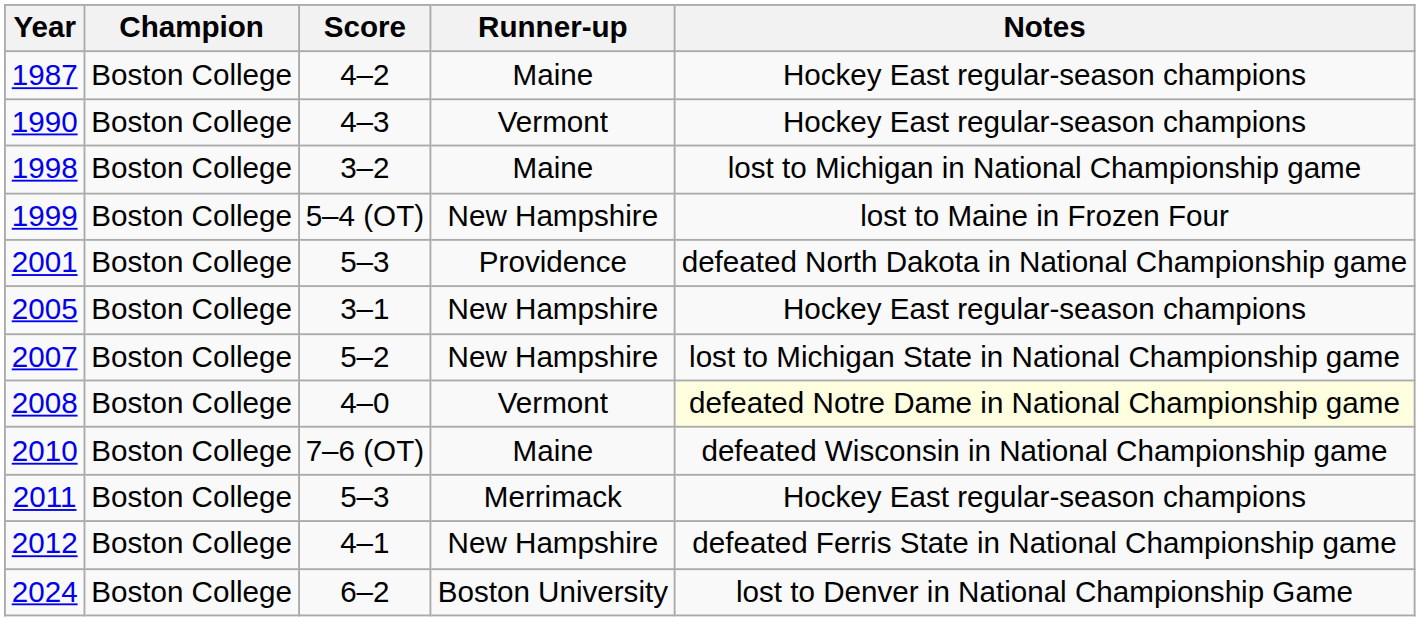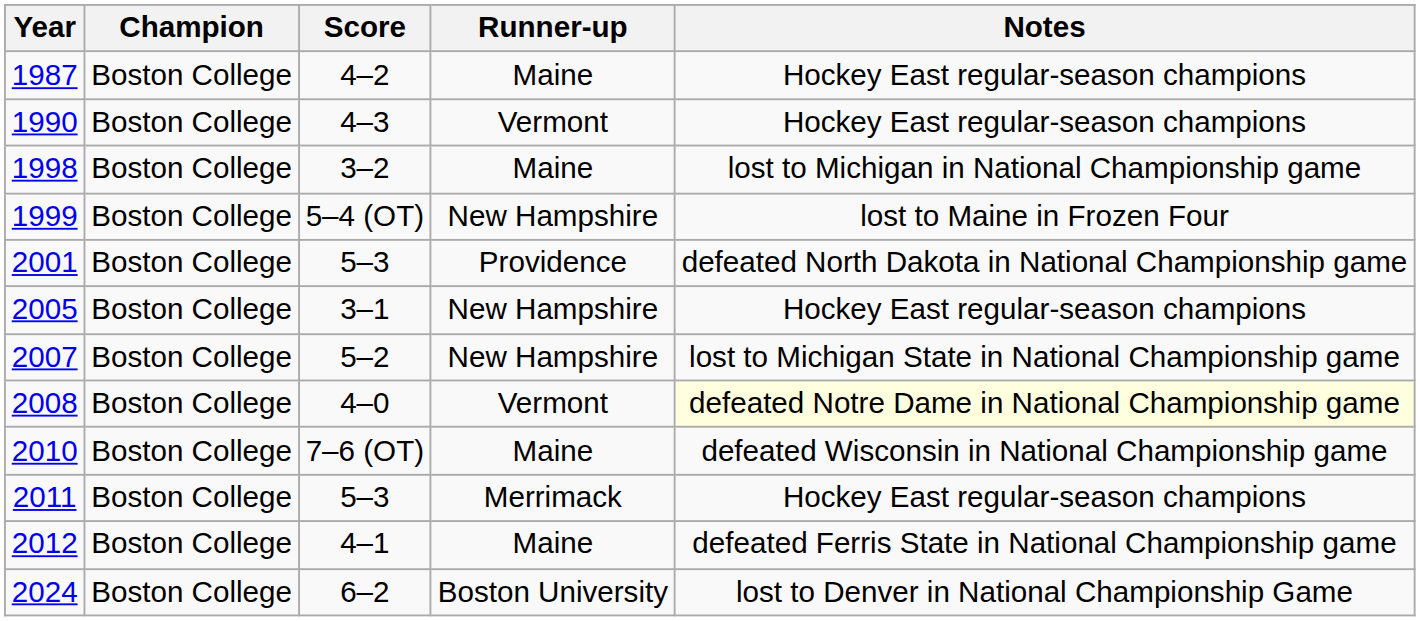 <table class="wikitable sortable" style="text-align: center;">
 <tr>
 <th>Year</th>
 <th>Champion</th>
 <th>Score</th>
 <th>Runner-up</th>
 <th>Notes</th>
 </tr>
 <tr>
 <td><a href='#'>1987</a></td>
 <td>Boston College</td>
 <td>4–2</td>
 <td>Maine</td>
 <td>Hockey East regular-season champions</td>
 </tr>
 <tr>
 <td><a href='#'>1990</a></td>
 <td>Boston College</td>
 <td>4–3</td>
 <td>Vermont</td>
 <td>Hockey East regular-season champions</td>
 </tr>
 <tr>
 <td><a href='#'>1998</a></td>
 <td>Boston College</td>
 <td>3–2</td>
 <td>Maine</td>
 <td>lost to Michigan in National Championship game</td>
 </tr>
 <tr>
 <td><a href='#'>1999</a></td>
 <td>Boston College</td>
 <td>5–4 (OT)</td>
 <td>New Hampshire</td>
 <td>lost to Maine in Frozen Four</td>
 </tr>
 <tr>
 <td><a href='#'>2001</a></td>
 <td>Boston College</td>
 <td>5–3</td>
 <td>Providence</td>
 <td>defeated North Dakota in National Championship game</td>
 </tr>
 <tr>
 <td><a href='#'>2005</a></td>
 <td>Boston College</td>
 <td>3–1</td>
 <td>New Hampshire</td>
 <td>Hockey East regular-season champions</td>
 </tr>
 <tr>
 <td><a href='#'>2007</a></td>
 <td>Boston College</td>
 <td>5–2</td>
 <td>New Hampshire</td>
 <td>lost to Michigan State in National Championship game</td>
 </tr>
 <tr>
 <td><a href='#'>2008</a></td>
 <td>Boston College</td>
 <td>4–0</td>
 <td>Vermont</td>
 <td style="background: lightyellow;">defeated Notre Dame in National Championship game</td>
 </tr>
 <tr>
 <td><a href='#'>2010</a></td>
 <td>Boston College</td>
 <td>7–6 (OT)</td>
 <td>Maine</td>
 <td>defeated Wisconsin in National Championship game</td>
 </tr>
 <tr>
 <td><a href='#'>2011</a></td>
 <td>Boston College</td>
 <td>5–3</td>
 <td>Merrimack</td>
 <td>Hockey East regular-season champions</td>
 </tr>
 <tr>
 <td><a href='#'>2012</a></td>
 <td>Boston College</td>
 <td>4–1</td>
-<td>New Hampshire</td>
+<td>Maine</td>
 <td>defeated Ferris State in National Championship game</td>
 </tr>
 <tr>
 <td><a href='#'>2024</a></td>
 <td>Boston College</td>
 <td>6–2</td>
 <td>Boston University</td>
 <td>lost to Denver in National Championship Game</td>
 </tr>
 </table>
